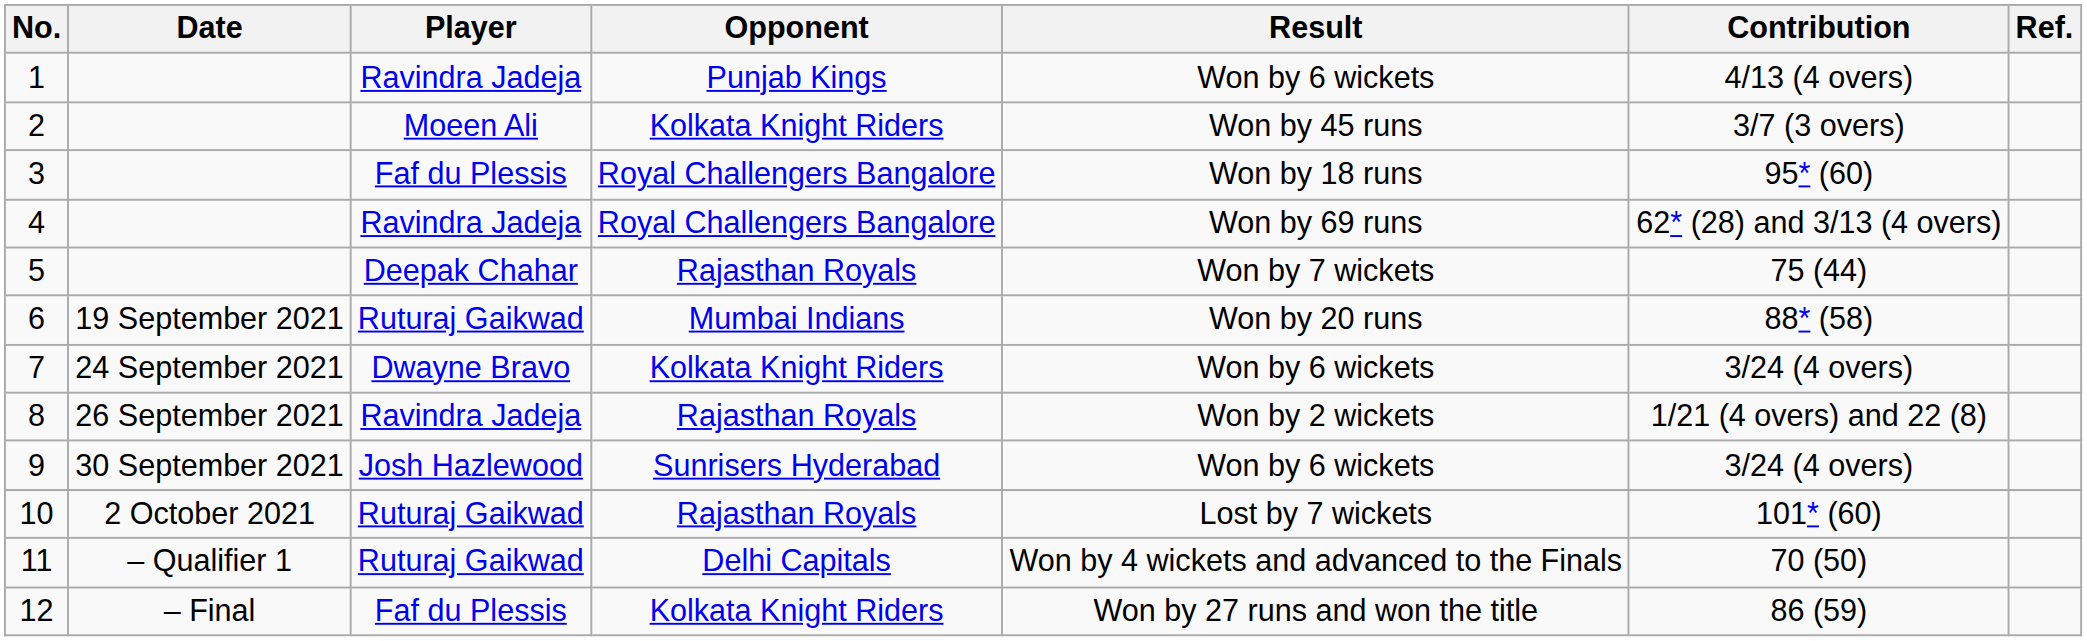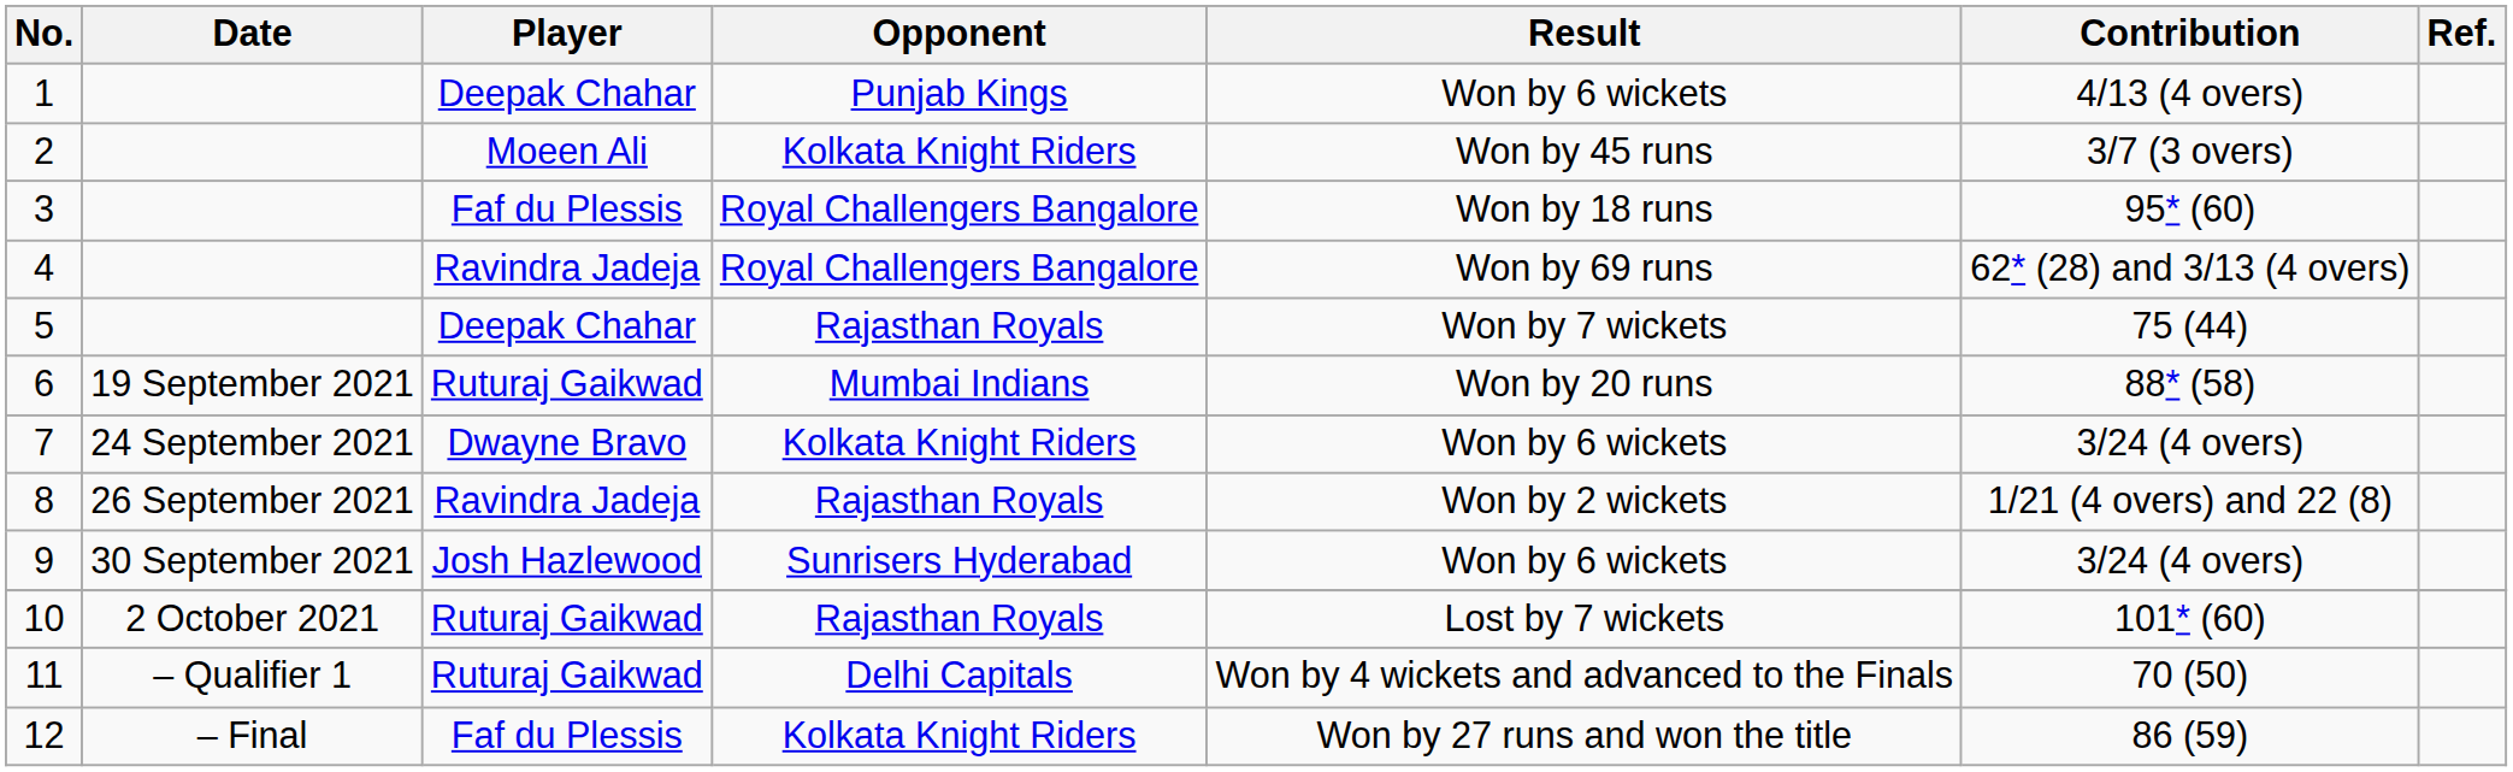 <table class="wikitable sortable" style="text-align: center;">
 <tr>
 <th>No.</th>
 <th>Date</th>
 <th>Player</th>
 <th>Opponent</th>
 <th>Result</th>
 <th>Contribution</th>
 <th>Ref.</th>
 </tr>
 <tr>
 <td>1</td>
 <td></td>
-<td><a href='#'>Ravindra Jadeja</a></td>
+<td><a href='#'>Deepak Chahar</a></td>
 <td><a href='#'>Punjab Kings</a></td>
 <td>Won by 6 wickets</td>
 <td>4/13 (4 overs)</td>
 <td></td>
 </tr>
 <tr>
 <td>2</td>
 <td></td>
 <td><a href='#'>Moeen Ali</a></td>
 <td><a href='#'>Kolkata Knight Riders</a></td>
 <td>Won by 45 runs</td>
 <td>3/7 (3 overs)</td>
 <td></td>
 </tr>
 <tr>
 <td>3</td>
 <td></td>
 <td><a href='#'>Faf du Plessis</a></td>
 <td><a href='#'>Royal Challengers Bangalore</a></td>
 <td>Won by 18 runs</td>
 <td>95<a href='#'>*</a> (60)</td>
 <td></td>
 </tr>
 <tr>
 <td>4</td>
 <td></td>
 <td><a href='#'>Ravindra Jadeja</a></td>
 <td><a href='#'>Royal Challengers Bangalore</a></td>
 <td>Won by 69 runs</td>
 <td>62<a href='#'>*</a> (28) and 3/13 (4 overs)</td>
 <td></td>
 </tr>
 <tr>
 <td>5</td>
 <td></td>
 <td><a href='#'>Deepak Chahar</a></td>
 <td><a href='#'>Rajasthan Royals</a></td>
 <td>Won by 7 wickets</td>
 <td>75 (44)</td>
 <td></td>
 </tr>
 <tr>
 <td>6</td>
 <td>19 September 2021</td>
 <td><a href='#'>Ruturaj Gaikwad</a></td>
 <td><a href='#'>Mumbai Indians</a></td>
 <td>Won by 20 runs</td>
 <td>88<a href='#'>*</a> (58)</td>
 <td></td>
 </tr>
 <tr>
 <td>7</td>
 <td>24 September 2021</td>
 <td><a href='#'>Dwayne Bravo</a></td>
 <td><a href='#'>Kolkata Knight Riders</a></td>
 <td>Won by 6 wickets</td>
 <td>3/24 (4 overs)</td>
 <td></td>
 </tr>
 <tr>
 <td>8</td>
 <td>26 September 2021</td>
 <td><a href='#'>Ravindra Jadeja</a></td>
 <td><a href='#'>Rajasthan Royals</a></td>
 <td>Won by 2 wickets</td>
 <td>1/21 (4 overs) and 22 (8)</td>
 <td></td>
 </tr>
 <tr>
 <td>9</td>
 <td>30 September 2021</td>
 <td><a href='#'>Josh Hazlewood</a></td>
 <td><a href='#'>Sunrisers Hyderabad</a></td>
 <td>Won by 6 wickets</td>
 <td>3/24 (4 overs)</td>
 <td></td>
 </tr>
 <tr>
 </tr>
 <tr>
 <td>10</td>
 <td>2 October 2021</td>
 <td><a href='#'>Ruturaj Gaikwad</a></td>
 <td><a href='#'>Rajasthan Royals</a></td>
 <td>Lost by 7 wickets</td>
 <td>101<a href='#'>*</a> (60)</td>
 <td></td>
 </tr>
 <tr>
 <td>11</td>
 <td> – Qualifier 1</td>
 <td><a href='#'>Ruturaj Gaikwad</a></td>
 <td><a href='#'>Delhi Capitals</a></td>
 <td>Won by 4 wickets and advanced to the Finals</td>
 <td>70 (50)</td>
 <td></td>
 </tr>
 <tr>
 <td>12</td>
 <td> – Final</td>
 <td><a href='#'>Faf du Plessis</a></td>
 <td><a href='#'>Kolkata Knight Riders</a></td>
 <td>Won by 27 runs and won the title</td>
 <td>86 (59)</td>
 <td></td>
 </tr>
 </table>
